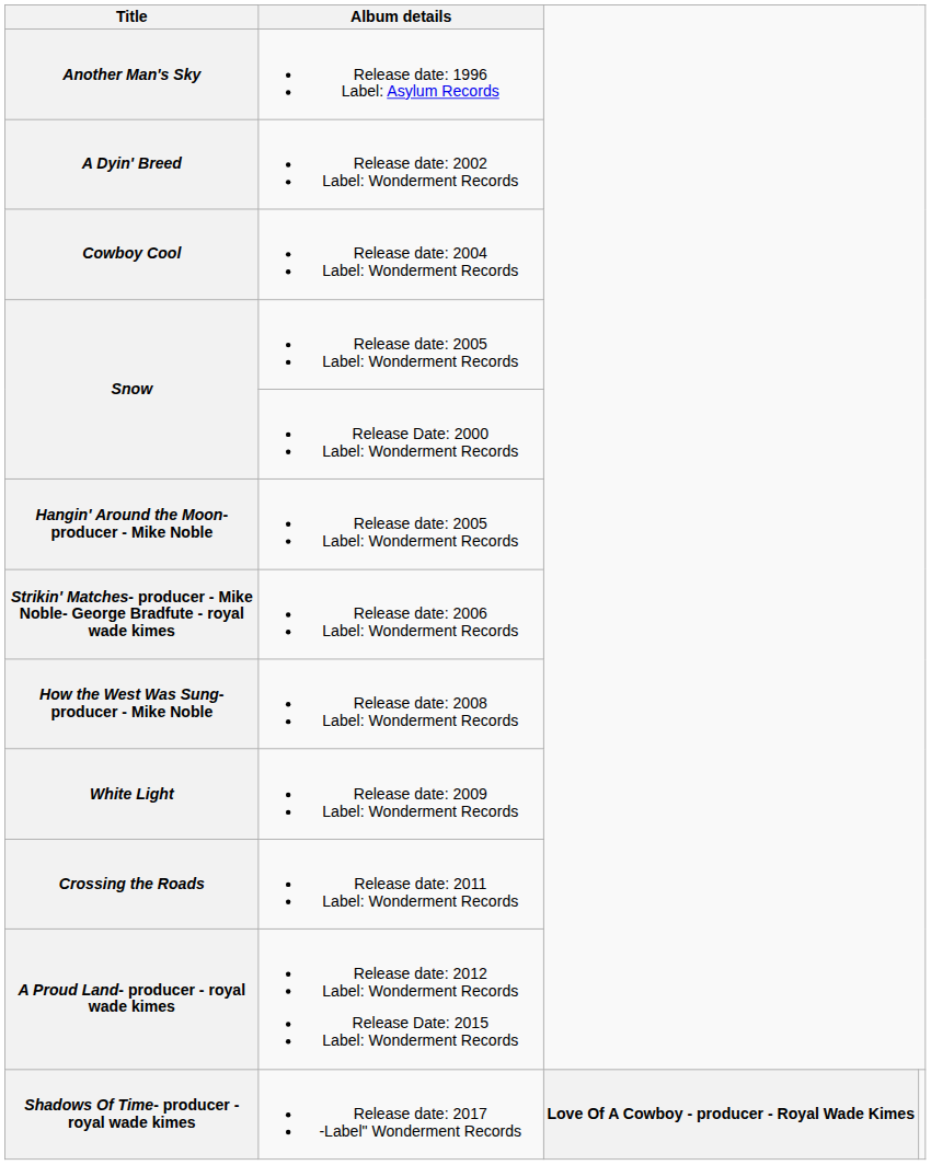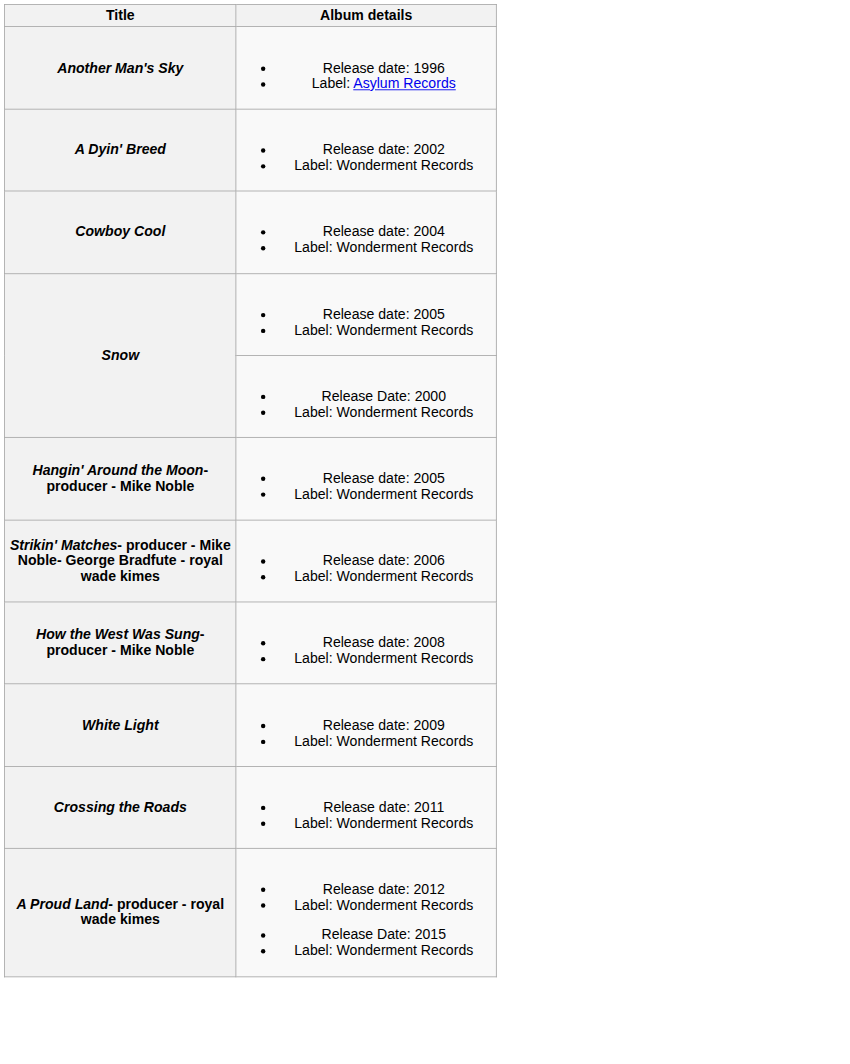 <table class="wikitable plainrowheaders" style="text-align:center;">
 <tr>
 <th style="width:16em;">Title</th>
 <th style="width:18em;">Album details</th>
 </tr>
 <tr>
 <th scope="row"><em>Another Man's Sky</em></th>
 <td><br><ul><li>Release date: 1996</li><li>Label: <a href='#'>Asylum Records</a></li></ul></td>
 </tr>
 <tr>
 <th scope="row"><em>A Dyin' Breed</em></th>
 <td><br><ul><li>Release date: 2002</li><li>Label: Wonderment Records</li></ul></td>
 </tr>
 <tr>
 <th scope="row"><em>Cowboy Cool</em></th>
 <td><br><ul><li>Release date: 2004</li><li>Label: Wonderment Records</li></ul></td>
 </tr>
 <tr>
 <th rowspan="2" scope="row"><em>Snow</em></th>
 <td><br><ul><li>Release date: 2005</li><li>Label: Wonderment Records</li></ul></td>
 </tr>
 <tr>
 <td><br><ul><li>Release Date: 2000</li><li>Label: Wonderment Records</li></ul></td>
 </tr>
 <tr>
 <th scope="row"><em>Hangin' Around the Moon</em>- producer - Mike Noble</th>
 <td><br><ul><li>Release date: 2005</li><li>Label: Wonderment Records</li></ul></td>
 </tr>
 <tr>
 <th scope="row"><em>Strikin' Matches</em>- producer - Mike Noble- George Bradfute - royal wade kimes</th>
 <td><br><ul><li>Release date: 2006</li><li>Label: Wonderment Records</li></ul></td>
 </tr>
 <tr>
 <th scope="row"><em>How the West Was Sung</em>- producer - Mike Noble</th>
 <td><br><ul><li>Release date: 2008</li><li>Label: Wonderment Records</li></ul></td>
 </tr>
 <tr>
 <th scope="row"><em>White Light</em></th>
 <td><br><ul><li>Release date: 2009</li><li>Label: Wonderment Records</li></ul></td>
 </tr>
 <tr>
 <th scope="row"><em>Crossing the Roads</em></th>
 <td><br><ul><li>Release date: 2011</li><li>Label: Wonderment Records</li></ul></td>
 </tr>
 <tr>
 <th scope="row"><em>A Proud Land</em>- producer - royal wade kimes</th>
 <td><br><ul><li>Release date: 2012</li><li>Label: Wonderment Records</li></ul><ul><li>Release Date: 2015</li><li>Label: Wonderment Records</li></ul></td>
 </tr>
-<tr>
-<th Scope = "row"><em> Shadows Of Time</em>- producer - royal wade kimes</th>
-<td><br><ul><li>Release date: 2017</li><li>-Label" Wonderment Records</li></ul></td>
-<th scope="row">Love Of A Cowboy - producer - Royal Wade Kimes</th>
-<td></td>
-</tr>
 </table>
